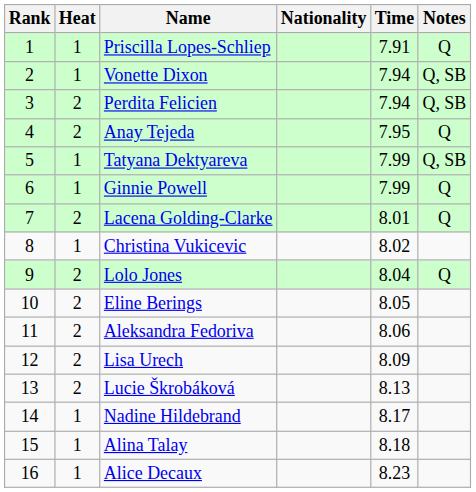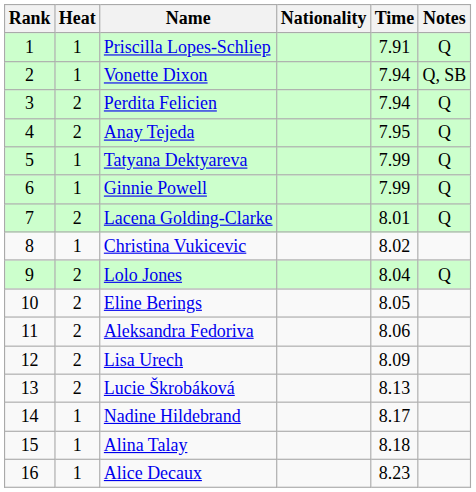 <table class="wikitable sortable" style="text-align:center">
 <tr>
 <th>Rank</th>
 <th>Heat</th>
 <th>Name</th>
 <th>Nationality</th>
 <th>Time</th>
 <th>Notes</th>
 </tr>
 <tr bgcolor=ccffcc>
 <td>1</td>
 <td>1</td>
 <td align=left><a href='#'>Priscilla Lopes-Schliep</a></td>
 <td align=left></td>
 <td>7.91</td>
 <td>Q</td>
 </tr>
 <tr bgcolor=ccffcc>
 <td>2</td>
 <td>1</td>
 <td align=left><a href='#'>Vonette Dixon</a></td>
 <td align=left></td>
 <td>7.94</td>
 <td>Q, SB</td>
 </tr>
 <tr bgcolor=ccffcc>
 <td>3</td>
 <td>2</td>
 <td align=left><a href='#'>Perdita Felicien</a></td>
 <td align=left></td>
 <td>7.94</td>
-<td>Q, SB</td>
+<td>Q</td>
 </tr>
 <tr bgcolor=ccffcc>
 <td>4</td>
 <td>2</td>
 <td align=left><a href='#'>Anay Tejeda</a></td>
 <td align=left></td>
 <td>7.95</td>
 <td>Q</td>
 </tr>
 <tr bgcolor=ccffcc>
 <td>5</td>
 <td>1</td>
 <td align=left><a href='#'>Tatyana Dektyareva</a></td>
 <td align=left></td>
 <td>7.99</td>
-<td>Q, SB</td>
+<td>Q</td>
 </tr>
 <tr bgcolor=ccffcc>
 <td>6</td>
 <td>1</td>
 <td align=left><a href='#'>Ginnie Powell</a></td>
 <td align=left></td>
 <td>7.99</td>
 <td>Q</td>
 </tr>
 <tr bgcolor=ccffcc>
 <td>7</td>
 <td>2</td>
 <td align=left><a href='#'>Lacena Golding-Clarke</a></td>
 <td align=left></td>
 <td>8.01</td>
 <td>Q</td>
 </tr>
 <tr>
 <td>8</td>
 <td>1</td>
 <td align=left><a href='#'>Christina Vukicevic</a></td>
 <td align=left></td>
 <td>8.02</td>
 <td></td>
 </tr>
 <tr bgcolor=ccffcc>
 <td>9</td>
 <td>2</td>
 <td align=left><a href='#'>Lolo Jones</a></td>
 <td align=left></td>
 <td>8.04</td>
 <td>Q</td>
 </tr>
 <tr>
 <td>10</td>
 <td>2</td>
 <td align=left><a href='#'>Eline Berings</a></td>
 <td align=left></td>
 <td>8.05</td>
 <td></td>
 </tr>
 <tr>
 <td>11</td>
 <td>2</td>
 <td align=left><a href='#'>Aleksandra Fedoriva</a></td>
 <td align=left></td>
 <td>8.06</td>
 <td></td>
 </tr>
 <tr>
 <td>12</td>
 <td>2</td>
 <td align=left><a href='#'>Lisa Urech</a></td>
 <td align=left></td>
 <td>8.09</td>
 <td></td>
 </tr>
 <tr>
 <td>13</td>
 <td>2</td>
 <td align=left><a href='#'>Lucie Škrobáková</a></td>
 <td align=left></td>
 <td>8.13</td>
 <td></td>
 </tr>
 <tr>
 <td>14</td>
 <td>1</td>
 <td align=left><a href='#'>Nadine Hildebrand</a></td>
 <td align=left></td>
 <td>8.17</td>
 <td></td>
 </tr>
 <tr>
 <td>15</td>
 <td>1</td>
 <td align=left><a href='#'>Alina Talay</a></td>
 <td align=left></td>
 <td>8.18</td>
 <td></td>
 </tr>
 <tr>
 <td>16</td>
 <td>1</td>
 <td align=left><a href='#'>Alice Decaux</a></td>
 <td align=left></td>
 <td>8.23</td>
 <td></td>
 </tr>
 </table>
